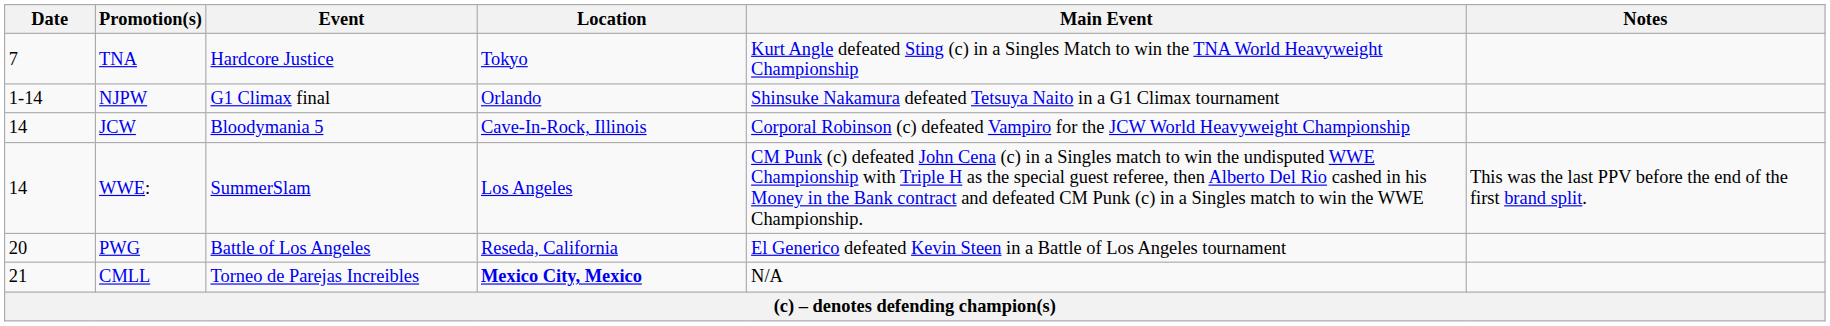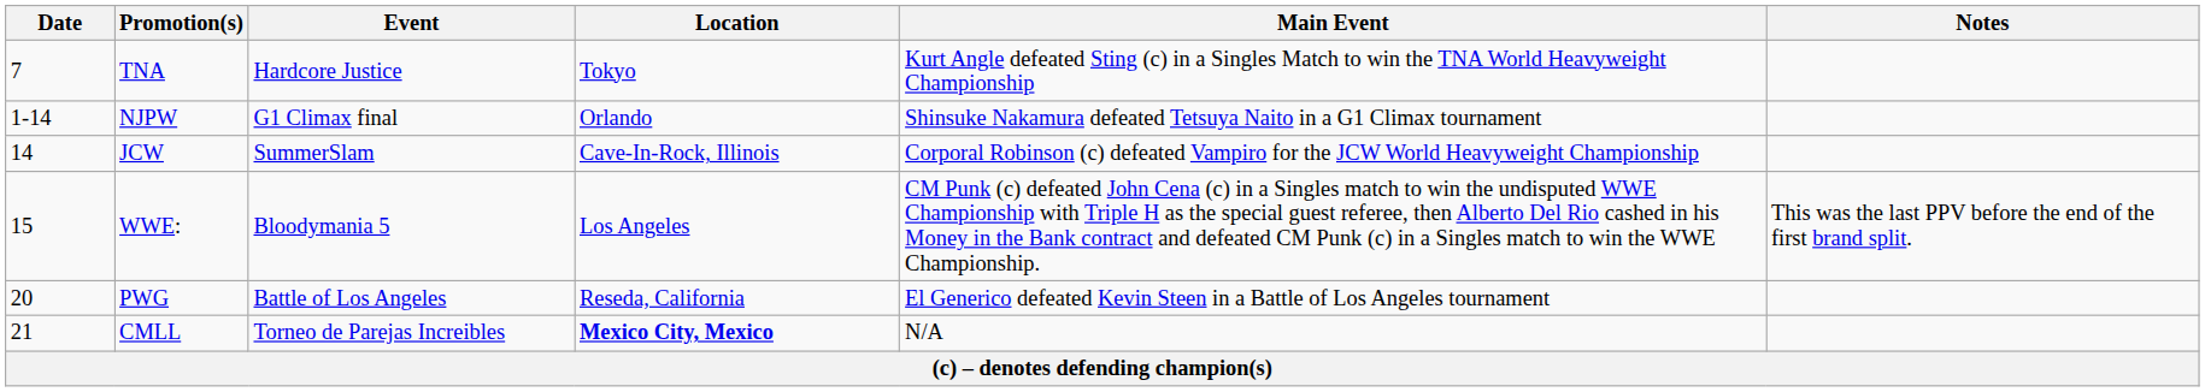 <table class="wikitable" style="width:100%;">
 <tr>
 <th width=5%>Date</th>
 <th width=5%>Promotion(s)</th>
 <th width=15%>Event</th>
 <th width=15%>Location</th>
 <th width=40%>Main Event</th>
 <th width=20%>Notes</th>
 </tr>
 <tr>
 <td>7</td>
 <td><a href='#'>TNA</a></td>
 <td><a href='#'>Hardcore Justice</a></td>
 <td><a href='#'>Tokyo</a></td>
 <td><a href='#'>Kurt Angle</a> defeated <a href='#'>Sting</a> (c) in a Singles Match to win the <a href='#'>TNA World Heavyweight Championship</a></td>
 <td></td>
 </tr>
 <tr>
 <td>1-14</td>
 <td><a href='#'>NJPW</a></td>
 <td><a href='#'>G1 Climax</a> final</td>
 <td><a href='#'>Orlando</a></td>
 <td><a href='#'>Shinsuke Nakamura</a> defeated <a href='#'>Tetsuya Naito</a> in a G1 Climax tournament</td>
 <td></td>
 </tr>
 <tr>
 <td>14</td>
 <td><a href='#'>JCW</a></td>
-<td><a href='#'>Bloodymania 5</a></td>
+<td><a href='#'>SummerSlam</a></td>
 <td><a href='#'>Cave-In-Rock, Illinois</a></td>
 <td><a href='#'>Corporal Robinson</a> (c) defeated <a href='#'>Vampiro</a> for the <a href='#'>JCW World Heavyweight Championship</a></td>
 <td></td>
 </tr>
 <tr>
-<td>14</td>
+<td>15</td>
 <td><a href='#'>WWE</a>:<br></td>
-<td><a href='#'>SummerSlam</a></td>
+<td><a href='#'>Bloodymania 5</a></td>
 <td><a href='#'>Los Angeles</a></td>
 <td><a href='#'>CM Punk</a> (c) defeated <a href='#'>John Cena</a> (c) in a Singles match to win the undisputed <a href='#'>WWE Championship</a> with <a href='#'>Triple H</a> as the special guest referee, then <a href='#'>Alberto Del Rio</a> cashed in his <a href='#'>Money in the Bank contract</a> and defeated CM Punk (c) in a Singles match to win the WWE Championship.</td>
 <td>This was the last PPV before the end of the first <a href='#'>brand split</a>.</td>
 </tr>
 <tr>
 <td>20</td>
 <td><a href='#'>PWG</a></td>
 <td><a href='#'>Battle of Los Angeles</a></td>
 <td><a href='#'>Reseda, California</a></td>
 <td><a href='#'>El Generico</a> defeated <a href='#'>Kevin Steen</a> in a Battle of Los Angeles tournament</td>
 <td></td>
 </tr>
 <tr>
 <td>21</td>
 <td><a href='#'>CMLL</a></td>
 <td><a href='#'>Torneo de Parejas Increibles</a></td>
 <td><strong><a href='#'>Mexico City, Mexico</a></strong></td>
 <td>N/A</td>
 <td></td>
 </tr>
 <tr>
 <th colspan="6">(c) – denotes defending champion(s)</th>
 </tr>
 </table>
